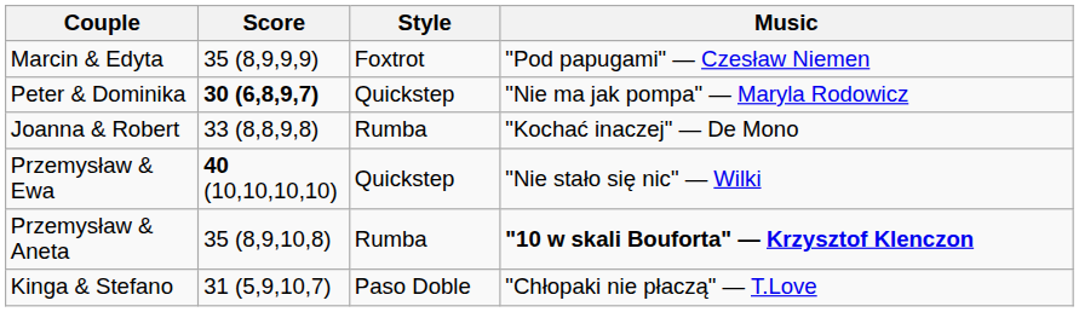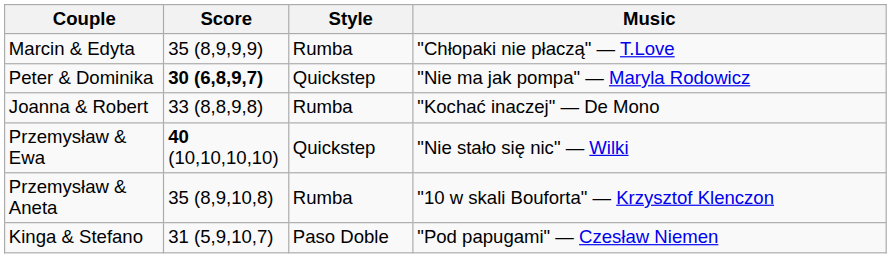 <table class="wikitable">
 <tr>
 <th width="130">Couple</th>
 <th width="100">Score</th>
 <th width="100">Style</th>
 <th width="400">Music</th>
 </tr>
 <tr>
 <td>Marcin & Edyta</td>
 <td>35 (8,9,9,9)</td>
-<td>Foxtrot</td>
-<td>"Pod papugami" — <a href='#'>Czesław Niemen</a></td>
+<td>Rumba</td>
+<td>"Chłopaki nie płaczą" — <a href='#'>T.Love</a></td>
 </tr>
 <tr>
 <td>Peter & Dominika</td>
 <td><strong>30 (6,8,9,7)</strong></td>
 <td>Quickstep</td>
 <td>"Nie ma jak pompa" — <a href='#'>Maryla Rodowicz</a></td>
 </tr>
 <tr>
 <td>Joanna & Robert</td>
 <td>33 (8,8,9,8)</td>
 <td>Rumba</td>
 <td>"Kochać inaczej" — De Mono</td>
 </tr>
 <tr>
 <td>Przemysław & Ewa</td>
 <td><strong>40</strong> (10,10,10,10)</td>
 <td>Quickstep</td>
 <td>"Nie stało się nic" — <a href='#'>Wilki</a></td>
 </tr>
 <tr>
 <td>Przemysław & Aneta</td>
 <td>35 (8,9,10,8)</td>
 <td>Rumba</td>
-<td><strong>"10 w skali Bouforta" — <a href='#'>Krzysztof Klenczon</a></strong></td>
+<td>"10 w skali Bouforta" — <a href='#'>Krzysztof Klenczon</a></td>
 </tr>
 <tr>
 <td>Kinga & Stefano</td>
 <td>31 (5,9,10,7)</td>
 <td>Paso Doble</td>
-<td>"Chłopaki nie płaczą" — <a href='#'>T.Love</a></td>
+<td>"Pod papugami" — <a href='#'>Czesław Niemen</a></td>
 </tr>
 </table>
